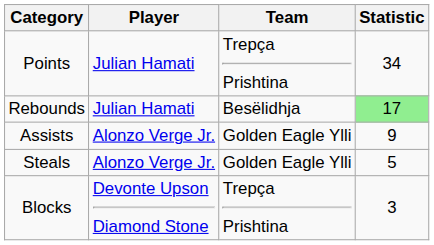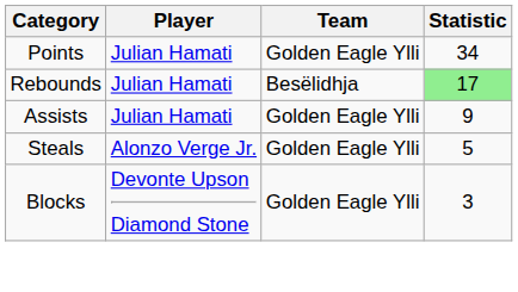 <table class="wikitable" style="text-align:center;">
 <tr>
 <th>Category</th>
 <th>Player</th>
 <th>Team</th>
 <th>Statistic</th>
 </tr>
 <tr>
 <td>Points</td>
 <td align="left"> <a href='#'>Julian Hamati</a></td>
-<td align="left"> Trepça<hr> Prishtina</td>
+<td align="left"> Golden Eagle Ylli</td>
 <td>34</td>
 </tr>
 <tr>
 <td>Rebounds</td>
 <td align="left"> <a href='#'>Julian Hamati</a></td>
 <td align="left"> Besëlidhja</td>
 <td style="background: lightgreen;">17</td>
 </tr>
 <tr>
 <td>Assists</td>
-<td align="left"> <a href='#'>Alonzo Verge Jr.</a></td>
+<td align="left"> <a href='#'>Julian Hamati</a></td>
 <td align="left"> Golden Eagle Ylli</td>
 <td>9</td>
 </tr>
 <tr>
 <td>Steals</td>
 <td align="left"> <a href='#'>Alonzo Verge Jr.</a></td>
 <td align="left"> Golden Eagle Ylli</td>
 <td>5</td>
 </tr>
 <tr>
 <td>Blocks</td>
 <td align="left"> <a href='#'>Devonte Upson</a><hr> <a href='#'>Diamond Stone</a></td>
-<td align="left"> Trepça<hr> Prishtina</td>
+<td align="left"> Golden Eagle Ylli</td>
 <td>3</td>
 </tr>
 </table>
